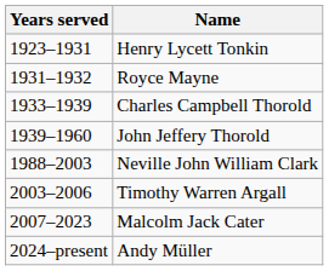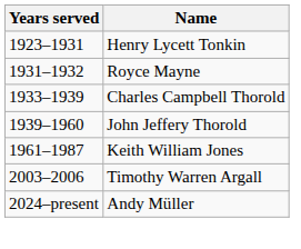 <table class="wikitable">
 <tr>
 <th>Years served</th>
 <th>Name</th>
 </tr>
 <tr>
 <td>1923–1931</td>
 <td>Henry Lycett Tonkin</td>
 </tr>
 <tr>
 <td>1931–1932</td>
 <td>Royce Mayne</td>
 </tr>
 <tr>
 <td>1933–1939</td>
 <td>Charles Campbell Thorold</td>
 </tr>
 <tr>
 <td>1939–1960</td>
 <td>John Jeffery Thorold</td>
 </tr>
 <tr>
-<td>1988–2003</td>
-<td>Neville John William Clark </td>
+<td>1961–1987</td>
+<td>Keith William Jones</td>
 </tr>
 <tr>
 <td>2003–2006</td>
 <td>Timothy Warren Argall</td>
 </tr>
 <tr>
-<td>2007–2023</td>
-<td>Malcolm Jack Cater</td>
-</tr>
-<tr>
 <td>2024–present</td>
 <td>Andy Müller</td>
 </tr>
 </table>
